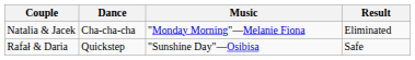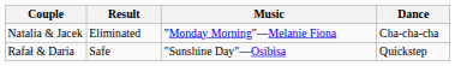 <table class="wikitable">
 <tr>
 <th style="width:160px;">Couple</th>
+<th style="width:120px;">Result</th>
+<th style="width:500px;">Music</th>
 <th style="width:120px;">Dance</th>
-<th style="width:500px;">Music</th>
-<th style="width:120px;">Result</th>
 </tr>
 <tr>
 <td>Natalia & Jacek</td>
+<td>Eliminated</td>
+<td>"<a href='#'>Monday Morning</a>"—<a href='#'>Melanie Fiona</a></td>
 <td>Cha-cha-cha</td>
-<td>"<a href='#'>Monday Morning</a>"—<a href='#'>Melanie Fiona</a></td>
-<td>Eliminated</td>
 </tr>
 <tr>
 <td>Rafał & Daria</td>
+<td>Safe</td>
+<td>"Sunshine Day"—<a href='#'>Osibisa</a></td>
 <td>Quickstep</td>
-<td>"Sunshine Day"—<a href='#'>Osibisa</a></td>
-<td>Safe</td>
 </tr>
 </table>
